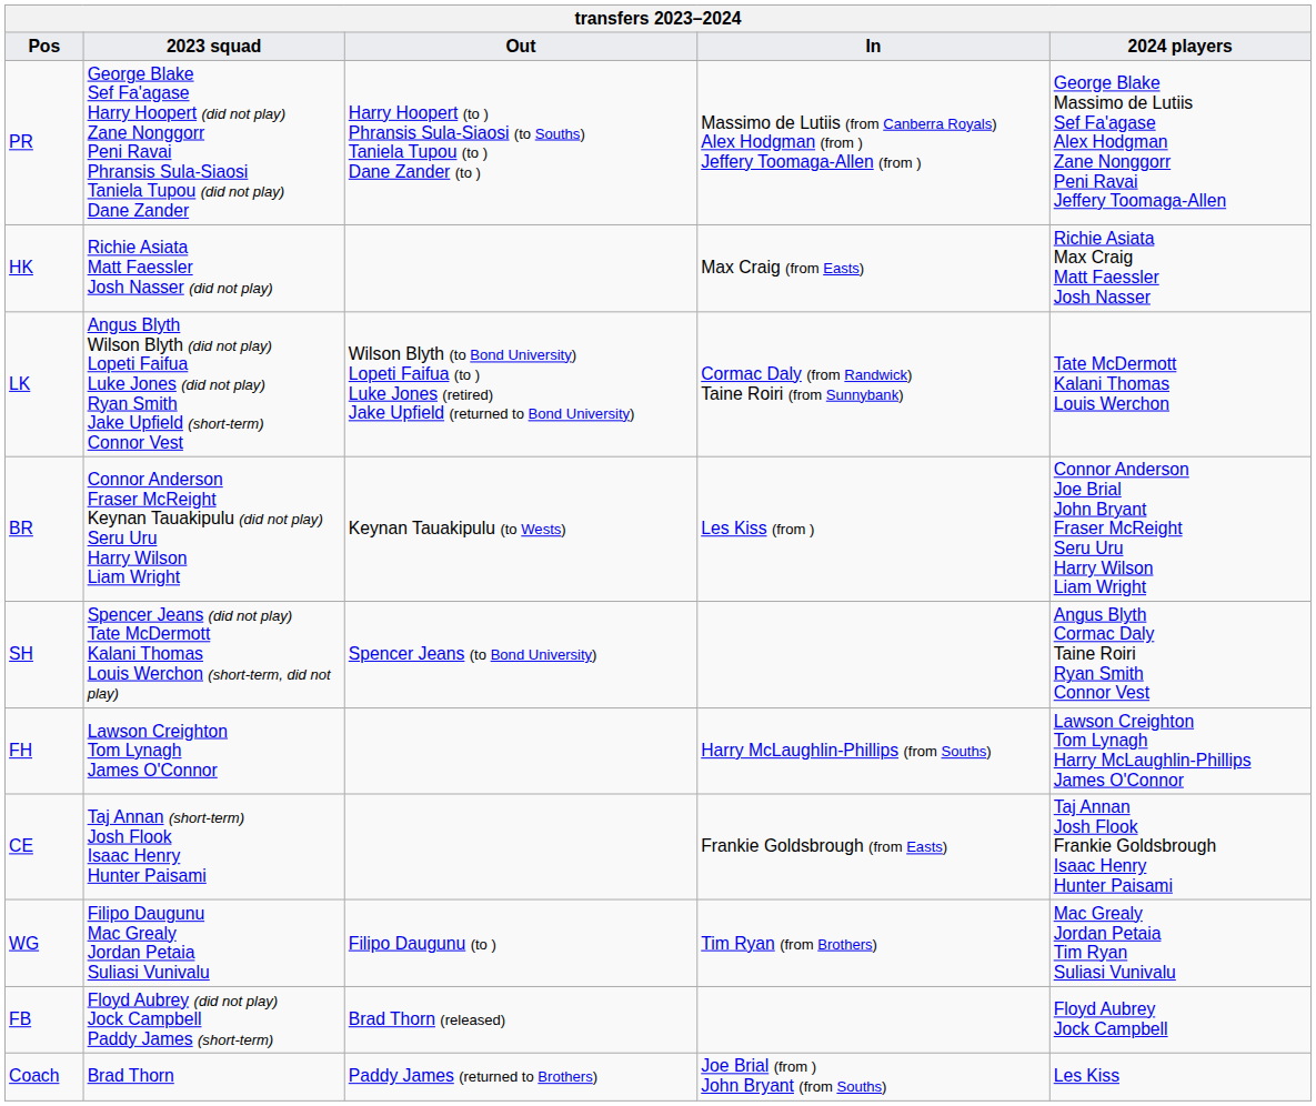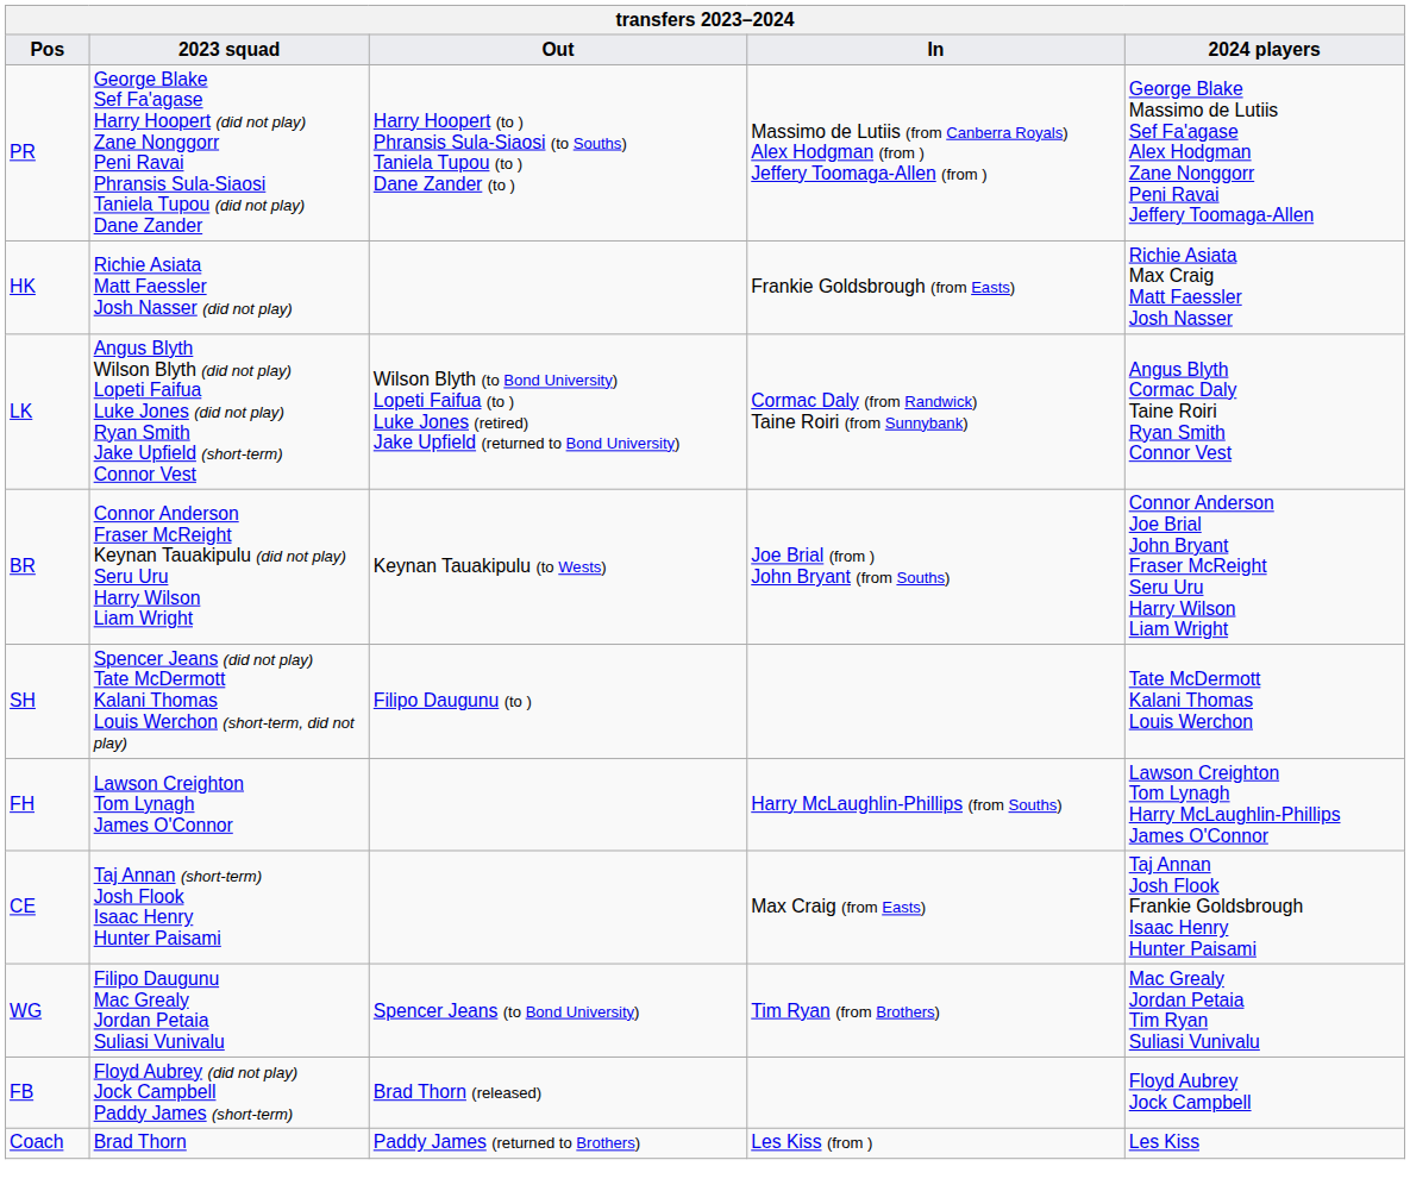 <table class="wikitable" style="text-align: left; width:95%">
 <tr>
 <th colspan="100%"> transfers 2023–2024</th>
 </tr>
 <tr>
 <th style="background:#ebecf0; width:6%;">Pos</th>
 <th style="background:#ebecf0; width:20%;">2023 squad</th>
 <th style="background:#ebecf0; width:27%;">Out</th>
 <th style="background:#ebecf0; width:27%;">In</th>
 <th style="background:#ebecf0; width:20%;">2024 players</th>
 </tr>
 <tr>
 <td><a href='#'>PR</a></td>
 <td> <a href='#'>George Blake</a> <br> <a href='#'>Sef Fa'agase</a> <br> <a href='#'>Harry Hoopert</a> <small><em>(did not play)</em></small> <br> <a href='#'>Zane Nonggorr</a> <br> <a href='#'>Peni Ravai</a> <br> <a href='#'>Phransis Sula-Siaosi</a> <br> <a href='#'>Taniela Tupou</a> <small><em>(did not play)</em></small> <br> <a href='#'>Dane Zander</a></td>
 <td>  <a href='#'>Harry Hoopert</a> <small>(to )</small> <br>  <a href='#'>Phransis Sula-Siaosi</a> <small>(to <a href='#'>Souths</a>)</small> <br>  <a href='#'>Taniela Tupou</a> <small>(to )</small> <br>  <a href='#'>Dane Zander</a> <small>(to )</small></td>
 <td>  Massimo de Lutiis <small>(from <a href='#'>Canberra Royals</a>)</small> <br>  <a href='#'>Alex Hodgman</a> <small>(from )</small> <br>  <a href='#'>Jeffery Toomaga-Allen</a> <small>(from )</small></td>
 <td> <a href='#'>George Blake</a> <br> Massimo de Lutiis <br> <a href='#'>Sef Fa'agase</a> <br> <a href='#'>Alex Hodgman</a> <br> <a href='#'>Zane Nonggorr</a> <br> <a href='#'>Peni Ravai</a> <br> <a href='#'>Jeffery Toomaga-Allen</a></td>
 </tr>
 <tr>
 <td><a href='#'>HK</a></td>
 <td> <a href='#'>Richie Asiata</a> <br> <a href='#'>Matt Faessler</a> <br> <a href='#'>Josh Nasser</a> <small><em>(did not play)</em></small></td>
 <td></td>
-<td>  Max Craig <small>(from <a href='#'>Easts</a>)</small></td>
+<td>  Frankie Goldsbrough <small>(from <a href='#'>Easts</a>)</small></td>
 <td> <a href='#'>Richie Asiata</a> <br> Max Craig <br> <a href='#'>Matt Faessler</a> <br> <a href='#'>Josh Nasser</a></td>
 </tr>
 <tr>
 <td><a href='#'>LK</a></td>
 <td> <a href='#'>Angus Blyth</a> <br> Wilson Blyth <small><em>(did not play)</em></small> <br> <a href='#'>Lopeti Faifua</a> <br> <a href='#'>Luke Jones</a> <small><em>(did not play)</em></small> <br> <a href='#'>Ryan Smith</a> <br> <a href='#'>Jake Upfield</a> <small><em>(short-term)</em></small> <br> <a href='#'>Connor Vest</a></td>
 <td>  Wilson Blyth <small>(to <a href='#'>Bond University</a>)</small> <br>  <a href='#'>Lopeti Faifua</a> <small>(to )</small> <br>  <a href='#'>Luke Jones</a> <small>(retired)</small> <br>  <a href='#'>Jake Upfield</a> <small>(returned to <a href='#'>Bond University</a>)</small></td>
 <td>  <a href='#'>Cormac Daly</a> <small>(from <a href='#'>Randwick</a>)</small> <br>  Taine Roiri <small>(from <a href='#'>Sunnybank</a>)</small></td>
-<td> <a href='#'>Tate McDermott</a> <br> <a href='#'>Kalani Thomas</a> <br> <a href='#'>Louis Werchon</a></td>
+<td> <a href='#'>Angus Blyth</a> <br> <a href='#'>Cormac Daly</a> <br> Taine Roiri <br> <a href='#'>Ryan Smith</a> <br> <a href='#'>Connor Vest</a></td>
 </tr>
 <tr>
 <td><a href='#'>BR</a></td>
 <td> <a href='#'>Connor Anderson</a> <br> <a href='#'>Fraser McReight</a> <br> Keynan Tauakipulu <small><em>(did not play)</em></small> <br> <a href='#'>Seru Uru</a> <br> <a href='#'>Harry Wilson</a> <br> <a href='#'>Liam Wright</a></td>
 <td>  Keynan Tauakipulu <small>(to <a href='#'>Wests</a>)</small></td>
-<td>  <a href='#'>Les Kiss</a> <small>(from )</small></td>
+<td>  <a href='#'>Joe Brial</a> <small>(from )</small> <br>  <a href='#'>John Bryant</a> <small>(from <a href='#'>Souths</a>)</small></td>
 <td> <a href='#'>Connor Anderson</a> <br> <a href='#'>Joe Brial</a> <br> <a href='#'>John Bryant</a> <br> <a href='#'>Fraser McReight</a> <br> <a href='#'>Seru Uru</a> <br> <a href='#'>Harry Wilson</a> <br> <a href='#'>Liam Wright</a></td>
 </tr>
 <tr>
 <td><a href='#'>SH</a></td>
 <td> <a href='#'>Spencer Jeans</a> <small><em>(did not play)</em></small> <br> <a href='#'>Tate McDermott</a> <br> <a href='#'>Kalani Thomas</a> <br> <a href='#'>Louis Werchon</a> <small><em>(short-term, did not play)</em></small></td>
-<td>  <a href='#'>Spencer Jeans</a> <small>(to <a href='#'>Bond University</a>)</small></td>
+<td>  <a href='#'>Filipo Daugunu</a> <small>(to )</small></td>
 <td></td>
-<td> <a href='#'>Angus Blyth</a> <br> <a href='#'>Cormac Daly</a> <br> Taine Roiri <br> <a href='#'>Ryan Smith</a> <br> <a href='#'>Connor Vest</a></td>
+<td> <a href='#'>Tate McDermott</a> <br> <a href='#'>Kalani Thomas</a> <br> <a href='#'>Louis Werchon</a></td>
 </tr>
 <tr>
 <td><a href='#'>FH</a></td>
 <td> <a href='#'>Lawson Creighton</a> <br> <a href='#'>Tom Lynagh</a> <br> <a href='#'>James O'Connor</a></td>
 <td></td>
 <td>  <a href='#'>Harry McLaughlin-Phillips</a> <small>(from <a href='#'>Souths</a>)</small></td>
 <td> <a href='#'>Lawson Creighton</a> <br> <a href='#'>Tom Lynagh</a> <br> <a href='#'>Harry McLaughlin-Phillips</a> <br> <a href='#'>James O'Connor</a></td>
 </tr>
 <tr>
 <td><a href='#'>CE</a></td>
 <td> <a href='#'>Taj Annan</a> <small><em>(short-term)</em></small> <br> <a href='#'>Josh Flook</a> <br> <a href='#'>Isaac Henry</a> <br> <a href='#'>Hunter Paisami</a></td>
 <td></td>
-<td>  Frankie Goldsbrough <small>(from <a href='#'>Easts</a>)</small></td>
+<td>  Max Craig <small>(from <a href='#'>Easts</a>)</small></td>
 <td> <a href='#'>Taj Annan</a> <br> <a href='#'>Josh Flook</a> <br> Frankie Goldsbrough <br> <a href='#'>Isaac Henry</a> <br> <a href='#'>Hunter Paisami</a></td>
 </tr>
 <tr>
 <td><a href='#'>WG</a></td>
 <td> <a href='#'>Filipo Daugunu</a> <br> <a href='#'>Mac Grealy</a> <br> <a href='#'>Jordan Petaia</a> <br> <a href='#'>Suliasi Vunivalu</a></td>
-<td>  <a href='#'>Filipo Daugunu</a> <small>(to )</small></td>
+<td>  <a href='#'>Spencer Jeans</a> <small>(to <a href='#'>Bond University</a>)</small></td>
 <td>  <a href='#'>Tim Ryan</a> <small>(from <a href='#'>Brothers</a>)</small></td>
 <td> <a href='#'>Mac Grealy</a> <br> <a href='#'>Jordan Petaia</a> <br> <a href='#'>Tim Ryan</a> <br> <a href='#'>Suliasi Vunivalu</a></td>
 </tr>
 <tr>
 <td><a href='#'>FB</a></td>
 <td> <a href='#'>Floyd Aubrey</a> <small><em>(did not play)</em></small> <br> <a href='#'>Jock Campbell</a> <br> <a href='#'>Paddy James</a> <small><em>(short-term)</em></small></td>
 <td>  <a href='#'>Brad Thorn</a> <small>(released)</small></td>
 <td></td>
 <td> <a href='#'>Floyd Aubrey</a> <br> <a href='#'>Jock Campbell</a></td>
 </tr>
 <tr>
 <td><a href='#'>Coach</a></td>
 <td> <a href='#'>Brad Thorn</a></td>
 <td>  <a href='#'>Paddy James</a> <small>(returned to <a href='#'>Brothers</a>)</small></td>
-<td>  <a href='#'>Joe Brial</a> <small>(from )</small> <br>  <a href='#'>John Bryant</a> <small>(from <a href='#'>Souths</a>)</small></td>
+<td>  <a href='#'>Les Kiss</a> <small>(from )</small></td>
 <td> <a href='#'>Les Kiss</a></td>
 </tr>
 </table>
